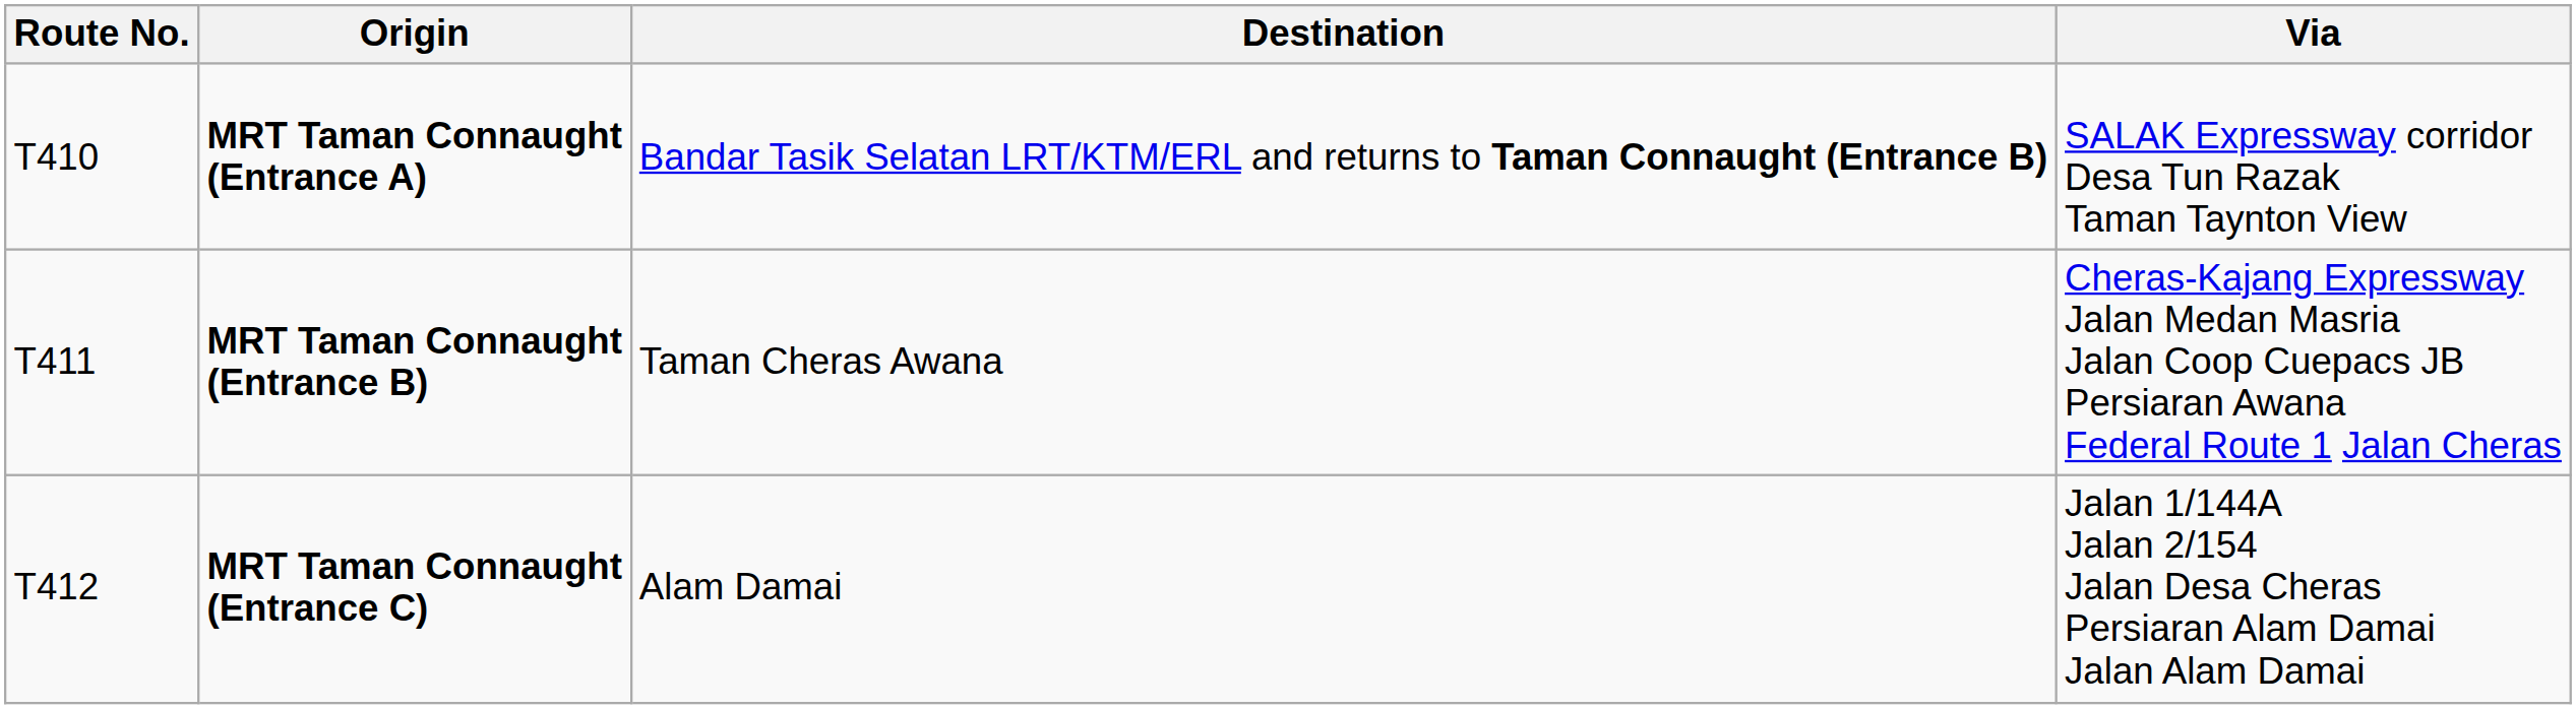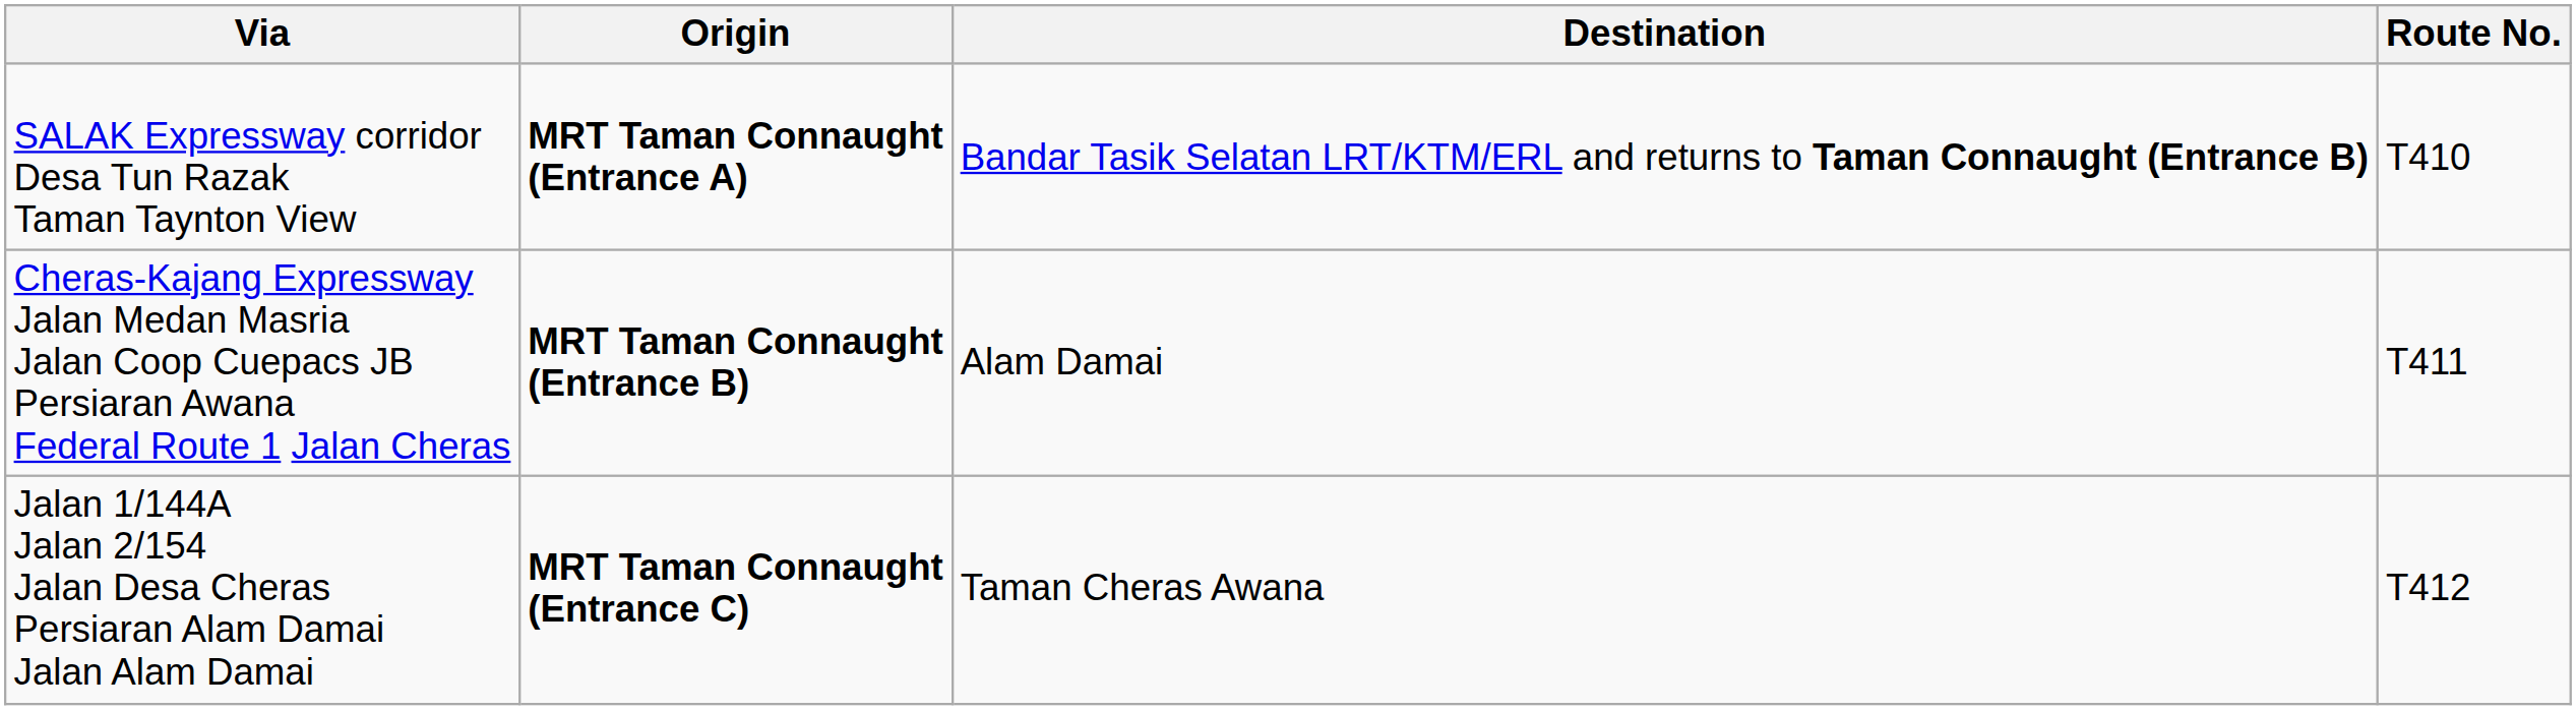 <table class="wikitable">
 <tr>
-<th>Route No.</th>
+<th>Via</th>
 <th>Origin</th>
 <th>Destination</th>
-<th>Via</th>
+<th>Route No.</th>
 </tr>
 <tr>
-<td>T410</td>
+<td><br><a href='#'>SALAK Expressway</a> corridor<br>Desa Tun Razak<br>Taman Taynton View</td>
 <td> <strong>MRT Taman Connaught</strong><br><strong>(Entrance A)</strong></td>
 <td> <a href='#'>Bandar Tasik Selatan LRT/KTM/ERL</a> and returns to  <strong>Taman Connaught (Entrance B)</strong></td>
-<td><br><a href='#'>SALAK Expressway</a> corridor<br>Desa Tun Razak<br>Taman Taynton View</td>
+<td>T410</td>
 </tr>
 <tr>
+<td><a href='#'>Cheras-Kajang Expressway</a><br>Jalan Medan Masria<br>Jalan Coop Cuepacs JB<br>Persiaran Awana<br><a href='#'>Federal Route 1</a> <a href='#'>Jalan Cheras</a></td>
+<td> <strong>MRT Taman Connaught</strong><br><strong>(Entrance B)</strong></td>
+<td>Alam Damai</td>
 <td>T411</td>
-<td> <strong>MRT Taman Connaught</strong><br><strong>(Entrance B)</strong></td>
-<td>Taman Cheras Awana</td>
-<td><a href='#'>Cheras-Kajang Expressway</a><br>Jalan Medan Masria<br>Jalan Coop Cuepacs JB<br>Persiaran Awana<br><a href='#'>Federal Route 1</a> <a href='#'>Jalan Cheras</a></td>
 </tr>
 <tr>
+<td>Jalan 1/144A<br>Jalan 2/154<br>Jalan Desa Cheras<br>Persiaran Alam Damai<br>Jalan Alam Damai</td>
+<td> <strong>MRT Taman Connaught</strong><br><strong>(Entrance C)</strong></td>
+<td>Taman Cheras Awana</td>
 <td>T412</td>
-<td> <strong>MRT Taman Connaught</strong><br><strong>(Entrance C)</strong></td>
-<td>Alam Damai</td>
-<td>Jalan 1/144A<br>Jalan 2/154<br>Jalan Desa Cheras<br>Persiaran Alam Damai<br>Jalan Alam Damai</td>
 </tr>
 </table>
